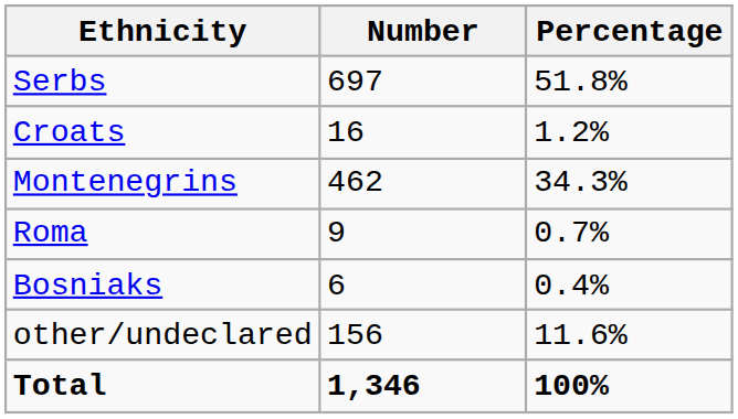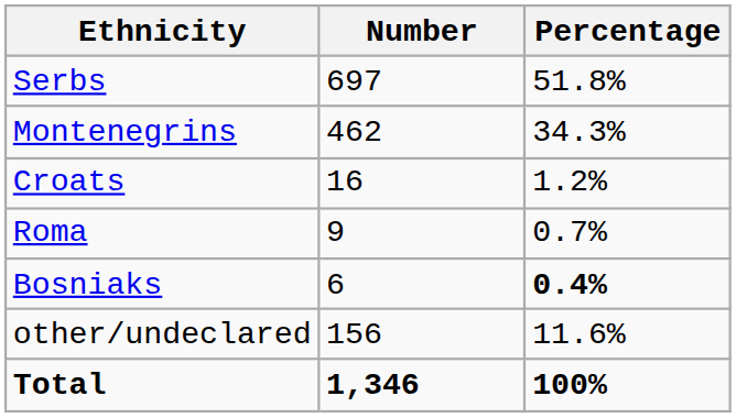 <table class="wikitable">
 <tr>
 <th width="100px">Ethnicity</th>
 <th width="80px">Number</th>
 <th width="80px">Percentage</th>
 </tr>
 <tr>
 <td><a href='#'>Serbs</a></td>
 <td>697</td>
 <td>51.8%</td>
 </tr>
 <tr>
+<td><a href='#'>Montenegrins</a></td>
+<td>462</td>
+<td>34.3%</td>
+</tr>
+<tr>
 <td><a href='#'>Croats</a></td>
 <td>16</td>
 <td>1.2%</td>
-</tr>
-<tr>
-<td><a href='#'>Montenegrins</a></td>
-<td>462</td>
-<td>34.3%</td>
 </tr>
 <tr>
 <td><a href='#'>Roma</a></td>
 <td>9</td>
 <td>0.7%</td>
 </tr>
 <tr>
 <td><a href='#'>Bosniaks</a></td>
 <td>6</td>
-<td>0.4%</td>
+<td><strong>0.4%</strong></td>
 </tr>
 <tr>
 <td>other/undeclared</td>
 <td>156</td>
 <td>11.6%</td>
 </tr>
 <tr>
 <td><strong>Total</strong></td>
 <td><strong>1,346</strong></td>
 <td><strong>100%</strong></td>
 </tr>
 </table>
